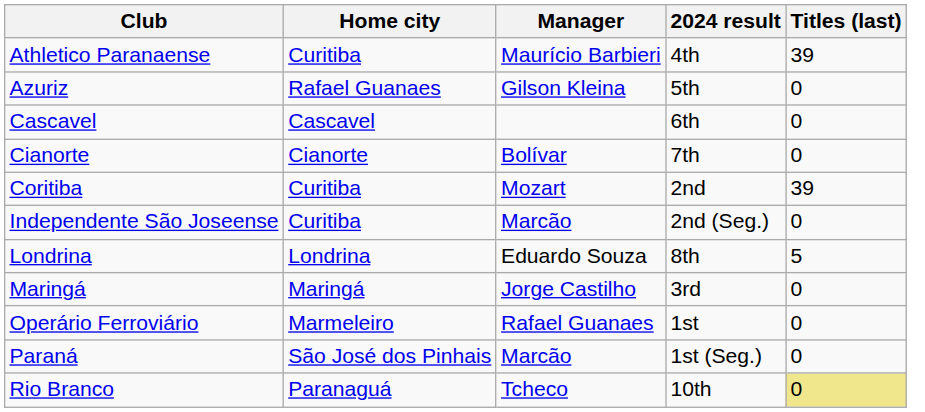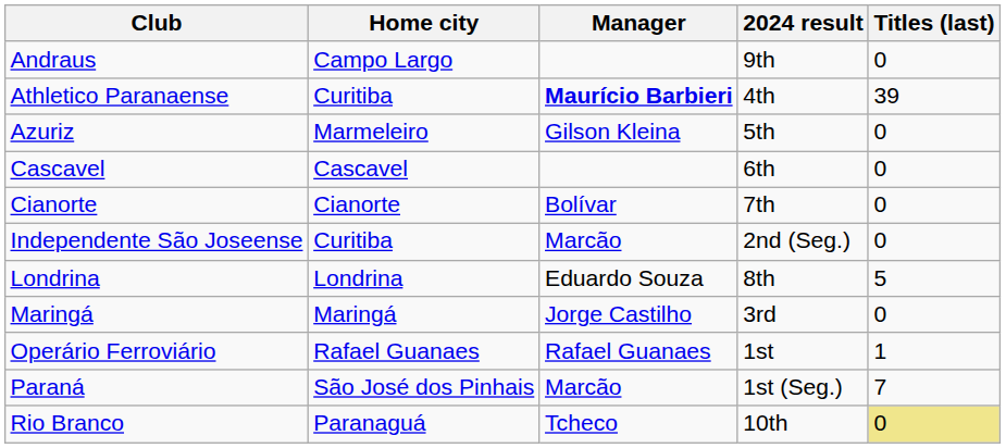 <table class="wikitable sortable">
 <tr>
 <th>Club</th>
 <th>Home city</th>
 <th>Manager</th>
 <th>2024 result</th>
 <th>Titles (last)</th>
 </tr>
 <tr>
+<td><a href='#'>Andraus</a></td>
+<td><a href='#'>Campo Largo</a></td>
+<td></td>
+<td>9th</td>
+<td>0</td>
+</tr>
+<tr>
 <td><a href='#'>Athletico Paranaense</a></td>
 <td><a href='#'>Curitiba</a></td>
-<td><a href='#'>Maurício Barbieri</a></td>
+<td><strong><a href='#'>Maurício Barbieri</a></strong></td>
 <td>4th</td>
 <td>39 </td>
 </tr>
 <tr>
 <td><a href='#'>Azuriz</a></td>
-<td><a href='#'>Rafael Guanaes</a></td>
+<td><a href='#'>Marmeleiro</a></td>
 <td><a href='#'>Gilson Kleina</a></td>
 <td>5th</td>
 <td>0</td>
 </tr>
 <tr>
 <td><a href='#'>Cascavel</a></td>
 <td><a href='#'>Cascavel</a></td>
 <td></td>
 <td>6th</td>
 <td>0</td>
 </tr>
 <tr>
 <td><a href='#'>Cianorte</a></td>
 <td><a href='#'>Cianorte</a></td>
 <td><a href='#'>Bolívar</a></td>
 <td>7th</td>
 <td>0</td>
-</tr>
-<tr>
-<td><a href='#'>Coritiba</a></td>
-<td><a href='#'>Curitiba</a></td>
-<td><a href='#'>Mozart</a></td>
-<td>2nd</td>
-<td>39 </td>
 </tr>
 <tr>
 <td><a href='#'>Independente São Joseense</a></td>
 <td><a href='#'>Curitiba</a></td>
 <td><a href='#'>Marcão</a></td>
 <td>2nd (Seg.)</td>
 <td>0</td>
 </tr>
 <tr>
 <td><a href='#'>Londrina</a></td>
 <td><a href='#'>Londrina</a></td>
 <td>Eduardo Souza</td>
 <td>8th</td>
 <td>5 </td>
 </tr>
 <tr>
 <td><a href='#'>Maringá</a></td>
 <td><a href='#'>Maringá</a></td>
 <td><a href='#'>Jorge Castilho</a></td>
 <td>3rd</td>
 <td>0</td>
 </tr>
 <tr>
 <td><a href='#'>Operário Ferroviário</a></td>
-<td><a href='#'>Marmeleiro</a></td>
+<td><a href='#'>Rafael Guanaes</a></td>
 <td><a href='#'>Rafael Guanaes</a></td>
 <td>1st</td>
-<td>0 </td>
+<td>1 </td>
 </tr>
 <tr>
 <td><a href='#'>Paraná</a></td>
 <td><a href='#'>São José dos Pinhais</a></td>
 <td><a href='#'>Marcão</a></td>
 <td>1st (Seg.)</td>
-<td>0 </td>
+<td>7 </td>
 </tr>
 <tr>
 <td><a href='#'>Rio Branco</a></td>
 <td><a href='#'>Paranaguá</a></td>
 <td><a href='#'>Tcheco</a></td>
 <td>10th</td>
 <td style="background: khaki;">0</td>
 </tr>
 </table>
